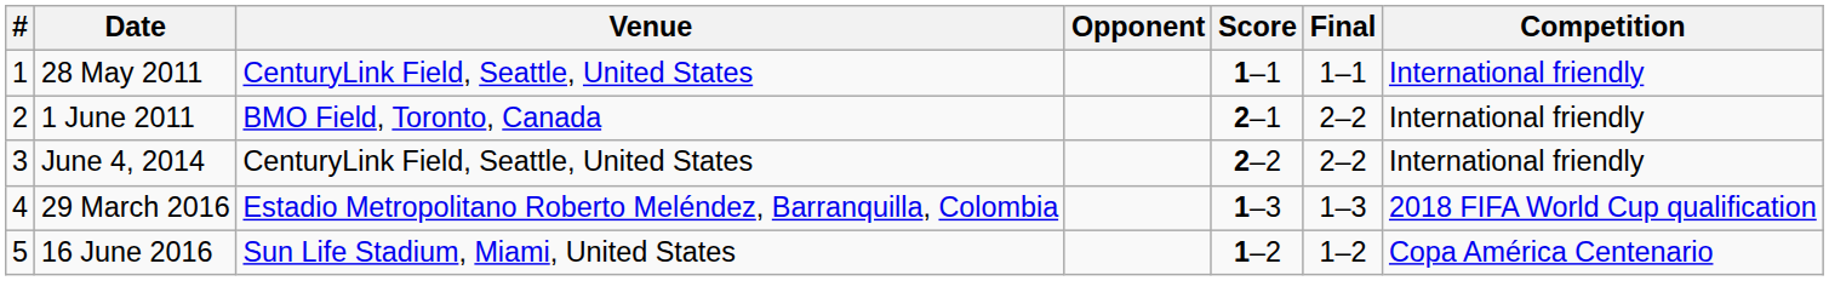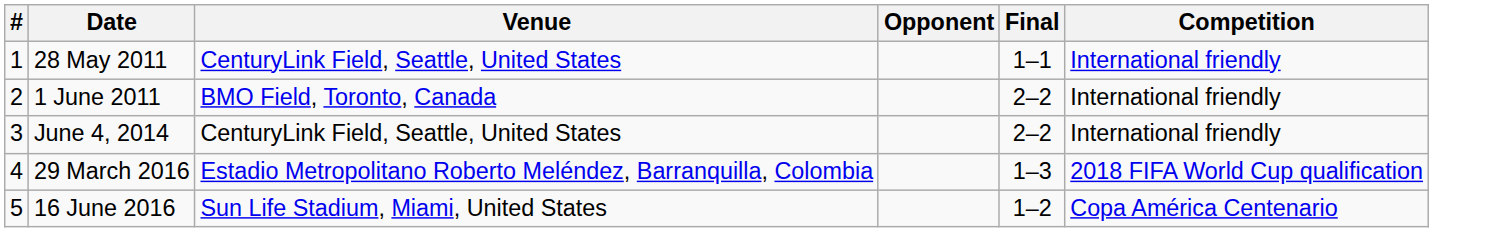 <table class="wikitable">
 <tr>
 <th>#</th>
 <th>Date</th>
 <th>Venue</th>
 <th>Opponent</th>
-<th>Score</th>
 <th>Final</th>
 <th>Competition</th>
 </tr>
 <tr>
 <td>1</td>
 <td>28 May 2011</td>
 <td><a href='#'>CenturyLink Field</a>, <a href='#'>Seattle</a>, <a href='#'>United States</a></td>
 <td></td>
-<td align=center><strong>1</strong>–1</td>
 <td align=center>1–1</td>
 <td><a href='#'>International friendly</a></td>
 </tr>
 <tr>
 <td>2</td>
 <td>1 June 2011</td>
 <td><a href='#'>BMO Field</a>, <a href='#'>Toronto</a>, <a href='#'>Canada</a></td>
 <td></td>
-<td align=center><strong>2</strong>–1</td>
 <td align=center>2–2</td>
 <td>International friendly</td>
 </tr>
 <tr>
 <td>3</td>
 <td>June 4, 2014</td>
 <td>CenturyLink Field, Seattle, United States</td>
 <td></td>
-<td align=center><strong>2</strong>–2</td>
 <td align=center>2–2</td>
 <td>International friendly</td>
 </tr>
 <tr>
 <td>4</td>
 <td>29 March 2016</td>
 <td><a href='#'>Estadio Metropolitano Roberto Meléndez</a>, <a href='#'>Barranquilla</a>, <a href='#'>Colombia</a></td>
 <td></td>
-<td align=center><strong>1</strong>–3</td>
 <td align=center>1–3</td>
 <td><a href='#'>2018 FIFA World Cup qualification</a></td>
 </tr>
 <tr>
 <td>5</td>
 <td>16 June 2016</td>
 <td><a href='#'>Sun Life Stadium</a>, <a href='#'>Miami</a>, United States</td>
 <td></td>
-<td align=center><strong>1</strong>–2</td>
 <td align=center>1–2</td>
 <td><a href='#'>Copa América Centenario</a></td>
 </tr>
 </table>
